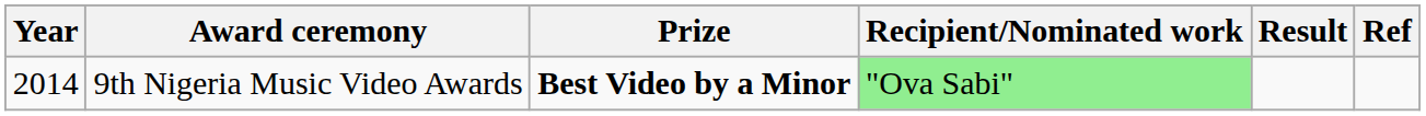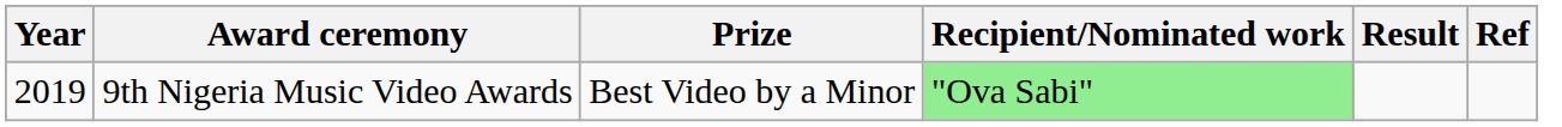 <table class ="wikitable">
 <tr>
 <th>Year</th>
 <th>Award ceremony</th>
 <th>Prize</th>
 <th>Recipient/Nominated work</th>
 <th>Result</th>
 <th>Ref</th>
 </tr>
 <tr>
-<td>2014</td>
+<td>2019</td>
 <td>9th Nigeria Music Video Awards</td>
-<td><strong>Best Video by a Minor</strong></td>
+<td>Best Video by a Minor</td>
 <td style="background: lightgreen;">"Ova Sabi"</td>
 <td></td>
 <td></td>
 </tr>
 </table>
